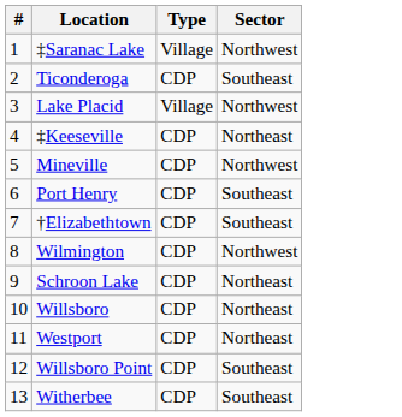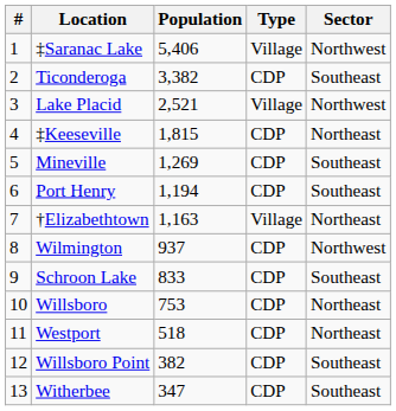 <table class="wikitable sortable">
 <tr>
 <th>#</th>
 <th>Location</th>
+<th>Population</th>
 <th>Type</th>
 <th>Sector</th>
 </tr>
 <tr>
 <td>1</td>
 <td>‡<a href='#'>Saranac Lake</a></td>
+<td>5,406</td>
 <td>Village</td>
 <td>Northwest</td>
 </tr>
 <tr>
 <td>2</td>
 <td><a href='#'>Ticonderoga</a></td>
+<td>3,382</td>
 <td>CDP</td>
 <td>Southeast</td>
 </tr>
 <tr>
 <td>3</td>
 <td><a href='#'>Lake Placid</a></td>
+<td>2,521</td>
 <td>Village</td>
 <td>Northwest</td>
 </tr>
 <tr>
 <td>4</td>
 <td>‡<a href='#'>Keeseville</a></td>
+<td>1,815</td>
 <td>CDP</td>
 <td>Northeast</td>
 </tr>
 <tr>
 <td>5</td>
 <td><a href='#'>Mineville</a></td>
+<td>1,269</td>
 <td>CDP</td>
-<td>Northwest</td>
+<td>Southeast</td>
 </tr>
 <tr>
 <td>6</td>
 <td><a href='#'>Port Henry</a></td>
+<td>1,194</td>
 <td>CDP</td>
 <td>Southeast</td>
 </tr>
 <tr>
 <td>7</td>
 <td>†<a href='#'>Elizabethtown</a></td>
-<td>CDP</td>
-<td>Southeast</td>
+<td>1,163</td>
+<td>Village</td>
+<td>Northeast</td>
 </tr>
 <tr>
 <td>8</td>
 <td><a href='#'>Wilmington</a></td>
+<td>937</td>
 <td>CDP</td>
 <td>Northwest</td>
 </tr>
 <tr>
 <td>9</td>
 <td><a href='#'>Schroon Lake</a></td>
+<td>833</td>
 <td>CDP</td>
-<td>Northeast</td>
+<td>Southeast</td>
 </tr>
 <tr>
 <td>10</td>
 <td><a href='#'>Willsboro</a></td>
+<td>753</td>
 <td>CDP</td>
 <td>Northeast</td>
 </tr>
 <tr>
 <td>11</td>
 <td><a href='#'>Westport</a></td>
+<td>518</td>
 <td>CDP</td>
 <td>Northeast</td>
 </tr>
 <tr>
 <td>12</td>
 <td><a href='#'>Willsboro Point</a></td>
+<td>382</td>
 <td>CDP</td>
 <td>Southeast</td>
 </tr>
 <tr>
 <td>13</td>
 <td><a href='#'>Witherbee</a></td>
+<td>347</td>
 <td>CDP</td>
 <td>Southeast</td>
 </tr>
 </table>
